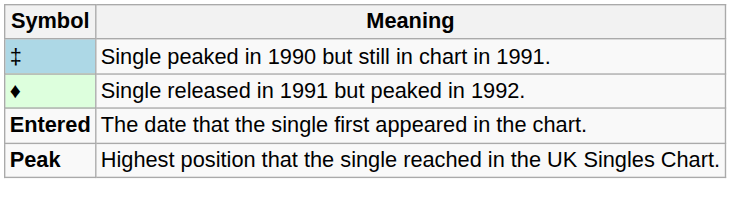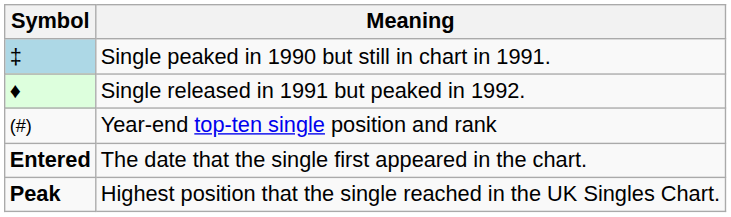 <table Class="wikitable">
 <tr>
 <th>Symbol</th>
 <th>Meaning</th>
 </tr>
 <tr>
 <td bgcolor=lightblue>‡</td>
 <td>Single peaked in 1990 but still in chart in 1991.</td>
 </tr>
 <tr>
 <td bgcolor=#DDFFDD>♦</td>
 <td>Single released in 1991 but peaked in 1992.</td>
 </tr>
 <tr>
+<td><small>(#)</small></td>
+<td>Year-end <a href='#'>top-ten single</a> position and rank</td>
+</tr>
+<tr>
 <td><strong>Entered</strong></td>
 <td>The date that the single first appeared in the chart.</td>
 </tr>
 <tr>
 <td><strong>Peak</strong></td>
 <td>Highest position that the single reached in the UK Singles Chart.</td>
 </tr>
 </table>
